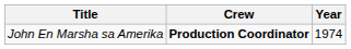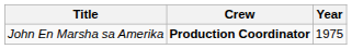 <table class="wikitable">
 <tr>
 <th>Title</th>
 <th>Crew</th>
 <th>Year</th>
 </tr>
 <tr>
 <td><em>John En Marsha sa Amerika</em></td>
 <td><strong>Production Coordinator</strong></td>
-<td>1974</td>
+<td>1975</td>
 </tr>
 </table>
